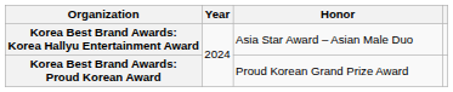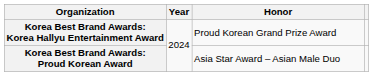 <table class="wikitable sortable plainrowheaders">
 <tr>
 <th scope="col">Organization</th>
 <th scope="col">Year</th>
 <th width="280">Honor</th>
 <th scope="col" class="unsortable"></th>
 </tr>
 <tr>
 <th scope="row">Korea Best Brand Awards:<br>Korea Hallyu Entertainment Award</th>
 <td rowspan="2">2024</td>
-<td>Asia Star Award – Asian Male Duo</td>
+<td>Proud Korean Grand Prize Award</td>
 <td style="text-align:center;"></td>
 </tr>
 <tr>
 <th scope="row">Korea Best Brand Awards:<br>Proud Korean Award</th>
-<td>Proud Korean Grand Prize Award</td>
+<td>Asia Star Award – Asian Male Duo</td>
 <td style="text-align:center;"></td>
 </tr>
 </table>
